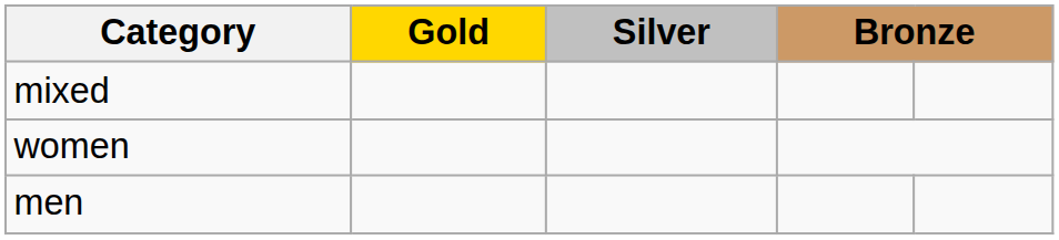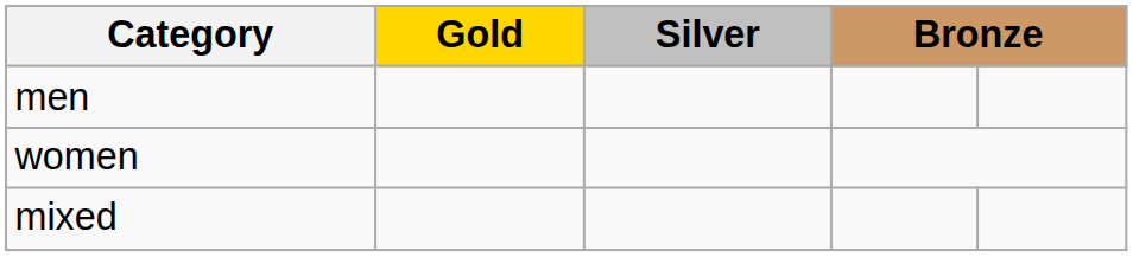 <table class=wikitable width=75%>
 <tr>
 <th>Category</th>
 <th style="background: gold">Gold</th>
 <th style="background: silver">Silver</th>
 <th style="background: #cc9966" colspan=2>Bronze</th>
 </tr>
 <tr>
-<td>mixed</td>
+<td>men</td>
 <td><br></td>
 <td><br></td>
 <td><br></td>
 <td><br></td>
 </tr>
 <tr>
 <td>women</td>
 <td><br></td>
 <td><br></td>
 <td colspan=2><br></td>
 </tr>
 <tr>
-<td>men</td>
+<td>mixed</td>
 <td><br></td>
 <td><br></td>
 <td><br></td>
 <td><br></td>
 </tr>
 </table>
